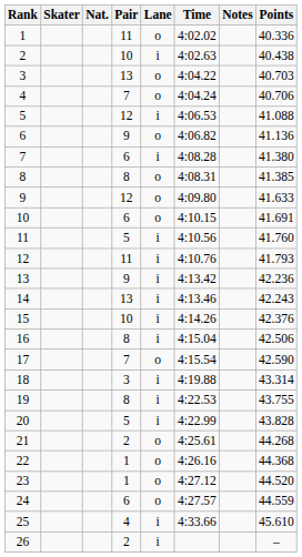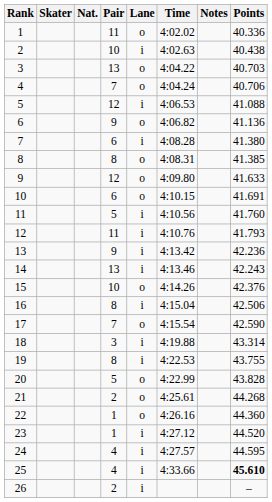 <table class="wikitable sortable" border="1" style="text-align:center">
 <tr>
 <th>Rank</th>
 <th>Skater</th>
 <th>Nat.</th>
 <th>Pair</th>
 <th>Lane</th>
 <th>Time</th>
 <th>Notes</th>
 <th>Points</th>
 </tr>
 <tr>
 <td>1</td>
 <td align=left></td>
 <td></td>
 <td>11</td>
 <td>o</td>
 <td>4:02.02</td>
 <td></td>
 <td>40.336</td>
 </tr>
 <tr>
 <td>2</td>
 <td align=left></td>
 <td></td>
 <td>10</td>
 <td>i</td>
 <td>4:02.63</td>
 <td></td>
 <td>40.438</td>
 </tr>
 <tr>
 <td>3</td>
 <td align=left></td>
 <td></td>
 <td>13</td>
 <td>o</td>
 <td>4:04.22</td>
 <td></td>
 <td>40.703</td>
 </tr>
 <tr>
 <td>4</td>
 <td align=left></td>
 <td></td>
 <td>7</td>
 <td>o</td>
 <td>4:04.24</td>
 <td></td>
 <td>40.706</td>
 </tr>
 <tr>
 <td>5</td>
 <td align=left></td>
 <td></td>
 <td>12</td>
 <td>i</td>
 <td>4:06.53</td>
 <td></td>
 <td>41.088</td>
 </tr>
 <tr>
 <td>6</td>
 <td align=left></td>
 <td></td>
 <td>9</td>
 <td>o</td>
 <td>4:06.82</td>
 <td></td>
 <td>41.136</td>
 </tr>
 <tr>
 <td>7</td>
 <td align=left></td>
 <td></td>
 <td>6</td>
 <td>i</td>
 <td>4:08.28</td>
 <td></td>
 <td>41.380</td>
 </tr>
 <tr>
 <td>8</td>
 <td align=left></td>
 <td></td>
 <td>8</td>
 <td>o</td>
 <td>4:08.31</td>
 <td></td>
 <td>41.385</td>
 </tr>
 <tr>
 <td>9</td>
 <td align=left></td>
 <td></td>
 <td>12</td>
 <td>o</td>
 <td>4:09.80</td>
 <td></td>
 <td>41.633</td>
 </tr>
 <tr>
 <td>10</td>
 <td align=left></td>
 <td></td>
 <td>6</td>
 <td>o</td>
 <td>4:10.15</td>
 <td></td>
 <td>41.691</td>
 </tr>
 <tr>
 <td>11</td>
 <td align=left></td>
 <td></td>
 <td>5</td>
 <td>i</td>
 <td>4:10.56</td>
 <td></td>
 <td>41.760</td>
 </tr>
 <tr>
 <td>12</td>
 <td align=left></td>
 <td></td>
 <td>11</td>
 <td>i</td>
 <td>4:10.76</td>
 <td></td>
 <td>41.793</td>
 </tr>
 <tr>
 <td>13</td>
 <td align=left></td>
 <td></td>
 <td>9</td>
 <td>i</td>
 <td>4:13.42</td>
 <td></td>
 <td>42.236</td>
 </tr>
 <tr>
 <td>14</td>
 <td align=left></td>
 <td></td>
 <td>13</td>
 <td>i</td>
 <td>4:13.46</td>
 <td></td>
 <td>42.243</td>
 </tr>
 <tr>
 <td>15</td>
 <td align=left></td>
 <td></td>
 <td>10</td>
-<td>i</td>
+<td>o</td>
 <td>4:14.26</td>
 <td></td>
 <td>42.376</td>
 </tr>
 <tr>
 <td>16</td>
 <td align=left></td>
 <td></td>
 <td>8</td>
 <td>i</td>
 <td>4:15.04</td>
 <td></td>
 <td>42.506</td>
 </tr>
 <tr>
 <td>17</td>
 <td align=left></td>
 <td></td>
 <td>7</td>
 <td>o</td>
 <td>4:15.54</td>
 <td></td>
 <td>42.590</td>
 </tr>
 <tr>
 <td>18</td>
 <td align=left></td>
 <td></td>
 <td>3</td>
 <td>i</td>
 <td>4:19.88</td>
 <td></td>
 <td>43.314</td>
 </tr>
 <tr>
 <td>19</td>
 <td align=left></td>
 <td></td>
 <td>8</td>
 <td>i</td>
 <td>4:22.53</td>
 <td></td>
 <td>43.755</td>
 </tr>
 <tr>
 <td>20</td>
 <td align=left></td>
 <td></td>
 <td>5</td>
-<td>i</td>
+<td>o</td>
 <td>4:22.99</td>
 <td></td>
 <td>43.828</td>
 </tr>
 <tr>
 <td>21</td>
 <td align=left></td>
 <td></td>
 <td>2</td>
 <td>o</td>
 <td>4:25.61</td>
 <td></td>
 <td>44.268</td>
 </tr>
 <tr>
 <td>22</td>
 <td align=left></td>
 <td></td>
 <td>1</td>
 <td>o</td>
 <td>4:26.16</td>
 <td></td>
-<td>44.368</td>
+<td>44.360</td>
 </tr>
 <tr>
 <td>23</td>
 <td align=left></td>
 <td></td>
 <td>1</td>
-<td>o</td>
+<td>i</td>
 <td>4:27.12</td>
 <td></td>
 <td>44.520</td>
 </tr>
 <tr>
 <td>24</td>
 <td align=left></td>
 <td></td>
-<td>6</td>
-<td>o</td>
+<td>4</td>
+<td>i</td>
 <td>4:27.57</td>
 <td></td>
-<td>44.559</td>
+<td>44.595</td>
 </tr>
 <tr>
 <td>25</td>
 <td align=left></td>
 <td></td>
 <td>4</td>
 <td>i</td>
 <td>4:33.66</td>
 <td></td>
-<td>45.610</td>
+<td><strong>45.610</strong></td>
 </tr>
 <tr>
 <td>26</td>
 <td align=left></td>
 <td></td>
 <td>2</td>
 <td>i</td>
 <td></td>
 <td></td>
 <td>–</td>
 </tr>
 </table>
